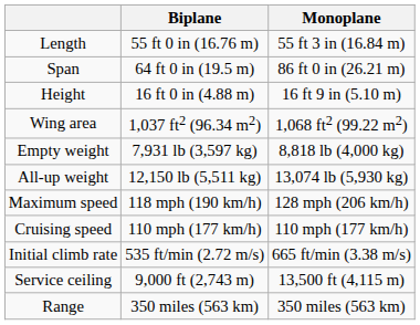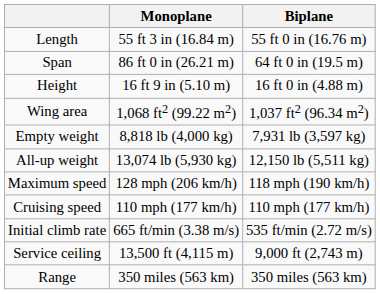 <table class="wikitable" style="text-align:center">
 <tr>
 <th> </th>
+<th>Monoplane</th>
 <th>Biplane</th>
-<th>Monoplane</th>
 </tr>
 <tr>
 <td>Length</td>
+<td>55 ft 3 in (16.84 m)</td>
 <td>55 ft 0 in (16.76 m)</td>
-<td>55 ft 3 in (16.84 m)</td>
 </tr>
 <tr>
 <td>Span</td>
+<td>86 ft 0 in (26.21 m)</td>
 <td>64 ft 0 in (19.5 m)</td>
-<td>86 ft 0 in (26.21 m)</td>
 </tr>
 <tr>
 <td>Height</td>
+<td>16 ft 9 in (5.10 m)</td>
 <td>16 ft 0 in (4.88 m)</td>
-<td>16 ft 9 in (5.10 m)</td>
 </tr>
 <tr>
 <td>Wing area</td>
+<td>1,068 ft<sup>2</sup> (99.22 m<sup>2</sup>)</td>
 <td>1,037 ft<sup>2</sup> (96.34 m<sup>2</sup>)</td>
-<td>1,068 ft<sup>2</sup> (99.22 m<sup>2</sup>)</td>
 </tr>
 <tr>
 <td>Empty weight</td>
+<td>8,818 lb (4,000 kg)</td>
 <td>7,931 lb (3,597 kg)</td>
-<td>8,818 lb (4,000 kg)</td>
 </tr>
 <tr>
 <td>All-up weight</td>
+<td>13,074 lb (5,930 kg)</td>
 <td>12,150 lb (5,511 kg)</td>
-<td>13,074 lb (5,930 kg)</td>
 </tr>
 <tr>
 <td>Maximum speed</td>
+<td>128 mph (206 km/h)</td>
 <td>118 mph (190 km/h)</td>
-<td>128 mph (206 km/h)</td>
 </tr>
 <tr>
 <td>Cruising speed</td>
 <td>110 mph (177 km/h)</td>
 <td>110 mph (177 km/h)</td>
 </tr>
 <tr>
 <td>Initial climb rate</td>
+<td>665 ft/min (3.38 m/s)</td>
 <td>535 ft/min (2.72 m/s)</td>
-<td>665 ft/min (3.38 m/s)</td>
 </tr>
 <tr>
 <td>Service ceiling</td>
+<td>13,500 ft (4,115 m)</td>
 <td>9,000 ft (2,743 m)</td>
-<td>13,500 ft (4,115 m)</td>
 </tr>
 <tr>
 <td>Range</td>
 <td>350 miles (563 km)</td>
 <td>350 miles (563 km)</td>
 </tr>
 </table>
